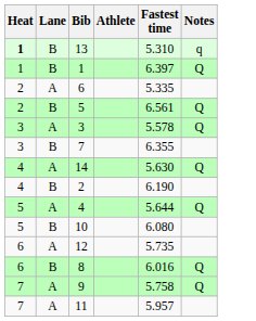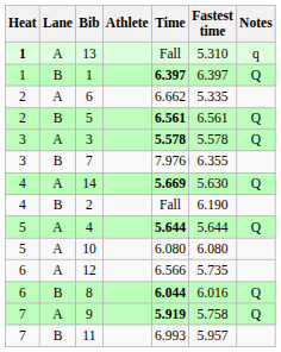 <table class="wikitable sortable" style="text-align:center">
 <tr>
 <th>Heat</th>
 <th>Lane</th>
 <th>Bib</th>
 <th>Athlete</th>
+<th>Time</th>
 <th>Fastest<br>time</th>
 <th>Notes</th>
 </tr>
 <tr bgcolor=ddffdd>
 <td><strong>1</strong></td>
-<td>B</td>
+<td>A</td>
 <td>13</td>
 <td align=left></td>
+<td>Fall</td>
 <td>5.310</td>
 <td>q</td>
 </tr>
 <tr bgcolor=bbffbb>
 <td>1</td>
 <td>B</td>
 <td>1</td>
 <td align=left></td>
+<td><strong>6.397</strong></td>
 <td>6.397</td>
 <td>Q</td>
 </tr>
 <tr>
 <td>2</td>
 <td>A</td>
 <td>6</td>
 <td align=left></td>
+<td>6.662</td>
 <td>5.335</td>
 <td></td>
 </tr>
 <tr bgcolor=bbffbb>
 <td>2</td>
 <td>B</td>
 <td>5</td>
 <td align=left></td>
+<td><strong>6.561</strong></td>
 <td>6.561</td>
 <td>Q</td>
 </tr>
 <tr bgcolor=bbffbb>
 <td>3</td>
 <td>A</td>
 <td>3</td>
 <td align=left></td>
+<td><strong>5.578</strong></td>
 <td>5.578</td>
 <td>Q</td>
 </tr>
 <tr>
 <td>3</td>
 <td>B</td>
 <td>7</td>
 <td align=left></td>
+<td>7.976</td>
 <td>6.355</td>
 <td></td>
 </tr>
 <tr bgcolor=bbffbb>
 <td>4</td>
 <td>A</td>
 <td>14</td>
 <td align=left></td>
+<td><strong>5.669</strong></td>
 <td>5.630</td>
 <td>Q</td>
 </tr>
 <tr>
 <td>4</td>
 <td>B</td>
 <td>2</td>
 <td align=left></td>
+<td>Fall</td>
 <td>6.190</td>
 <td></td>
 </tr>
 <tr bgcolor=bbffbb>
 <td>5</td>
 <td>A</td>
 <td>4</td>
 <td align=left></td>
+<td><strong>5.644</strong></td>
 <td>5.644</td>
 <td>Q</td>
 </tr>
 <tr>
 <td>5</td>
-<td>B</td>
+<td>A</td>
 <td>10</td>
 <td align=left></td>
+<td>6.080</td>
 <td>6.080</td>
 <td></td>
 </tr>
 <tr>
 <td>6</td>
 <td>A</td>
 <td>12</td>
 <td align=left></td>
+<td>6.566</td>
 <td>5.735</td>
 <td></td>
 </tr>
 <tr bgcolor=bbffbb>
 <td>6</td>
 <td>B</td>
 <td>8</td>
 <td align=left></td>
+<td><strong>6.044</strong></td>
 <td>6.016</td>
 <td>Q</td>
 </tr>
 <tr bgcolor=bbffbb>
 <td>7</td>
 <td>A</td>
 <td>9</td>
 <td align=left></td>
+<td><strong>5.919</strong></td>
 <td>5.758</td>
 <td>Q</td>
 </tr>
 <tr>
 <td>7</td>
-<td>A</td>
+<td>B</td>
 <td>11</td>
 <td align=left></td>
+<td>6.993</td>
 <td>5.957</td>
 <td></td>
 </tr>
 </table>
